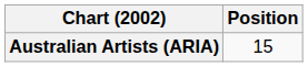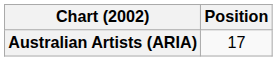 <table class="wikitable plainrowheaders" style="text-align:center">
 <tr>
 <th>Chart (2002)</th>
 <th>Position</th>
 </tr>
 <tr>
 <th scope="row">Australian Artists (ARIA)</th>
-<td>15</td>
+<td>17</td>
 </tr>
 </table>
